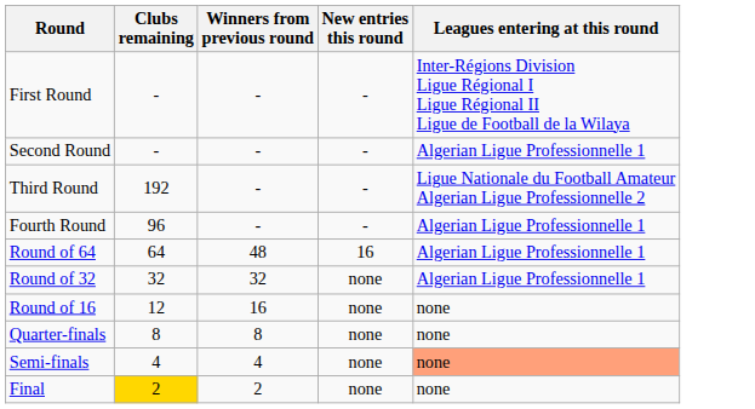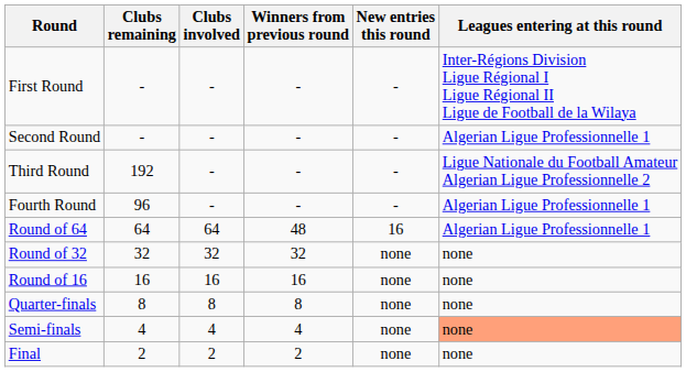 <table class="wikitable">
 <tr>
 <th>Round</th>
 <th>Clubs<br>remaining</th>
+<th>Clubs<br>involved</th>
 <th>Winners from<br>previous round</th>
 <th>New entries<br>this round</th>
 <th>Leagues entering at this round</th>
 </tr>
 <tr>
 <td>First Round</td>
+<td style="text-align:center;">-</td>
 <td style="text-align:center;">-</td>
 <td style="text-align:center;">-</td>
 <td style="text-align:center;">-</td>
 <td><a href='#'>Inter-Régions Division</a><br><a href='#'>Ligue Régional I</a><br><a href='#'>Ligue Régional II</a><br><a href='#'>Ligue de Football de la Wilaya</a></td>
 </tr>
 <tr>
 <td>Second Round</td>
 <td style="text-align:center;">-</td>
 <td style="text-align:center;">-</td>
 <td style="text-align:center;">-</td>
+<td style="text-align:center;">-</td>
 <td><a href='#'>Algerian Ligue Professionnelle 1</a></td>
 </tr>
 <tr>
 <td>Third Round</td>
 <td style="text-align:center;">192</td>
+<td style="text-align:center;">-</td>
 <td style="text-align:center;">-</td>
 <td style="text-align:center;">-</td>
 <td><a href='#'>Ligue Nationale du Football Amateur</a><br><a href='#'>Algerian Ligue Professionnelle 2</a></td>
 </tr>
 <tr>
 <td>Fourth Round</td>
 <td style="text-align:center;">96</td>
 <td style="text-align:center;">-</td>
 <td style="text-align:center;">-</td>
+<td style="text-align:center;">-</td>
 <td><a href='#'>Algerian Ligue Professionnelle 1</a></td>
 </tr>
 <tr>
 <td><a href='#'>Round of 64</a></td>
+<td style="text-align:center;">64</td>
 <td style="text-align:center;">64</td>
 <td style="text-align:center;">48</td>
 <td style="text-align:center;">16</td>
 <td><a href='#'>Algerian Ligue Professionnelle 1</a></td>
 </tr>
 <tr>
 <td><a href='#'>Round of 32</a></td>
 <td style="text-align:center;">32</td>
 <td style="text-align:center;">32</td>
+<td style="text-align:center;">32</td>
 <td style="text-align:center;">none</td>
-<td><a href='#'>Algerian Ligue Professionnelle 1</a></td>
+<td>none</td>
 </tr>
 <tr>
 <td><a href='#'>Round of 16</a></td>
-<td style="text-align:center;">12</td>
+<td style="text-align:center;">16</td>
+<td style="text-align:center;">16</td>
 <td style="text-align:center;">16</td>
 <td style="text-align:center;">none</td>
 <td>none</td>
 </tr>
 <tr>
 <td><a href='#'>Quarter-finals</a></td>
+<td style="text-align:center;">8</td>
 <td style="text-align:center;">8</td>
 <td style="text-align:center;">8</td>
 <td style="text-align:center;">none</td>
 <td>none</td>
 </tr>
 <tr>
 <td><a href='#'>Semi-finals</a></td>
 <td style="text-align:center;">4</td>
 <td style="text-align:center;">4</td>
+<td style="text-align:center;">4</td>
 <td style="text-align:center;">none</td>
 <td style="background: lightsalmon;">none</td>
 </tr>
 <tr>
 <td><a href='#'>Final</a></td>
-<td style="background: gold; text-align:center;">2</td>
+<td style="text-align:center;">2</td>
+<td style="text-align:center;">2</td>
 <td style="text-align:center;">2</td>
 <td style="text-align:center;">none</td>
 <td>none</td>
 </tr>
 </table>
